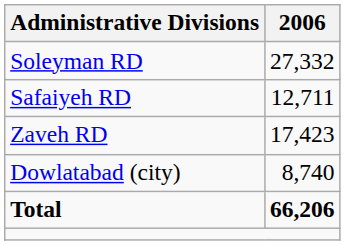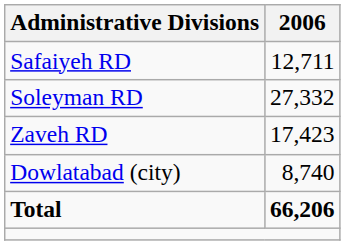 <table class="wikitable">
 <tr>
 <th>Administrative Divisions</th>
 <th>2006</th>
 </tr>
 <tr>
+<td><a href='#'>Safaiyeh RD</a></td>
+<td style="text-align: right;">12,711</td>
+</tr>
+<tr>
 <td><a href='#'>Soleyman RD</a></td>
 <td style="text-align: right;">27,332</td>
-</tr>
-<tr>
-<td><a href='#'>Safaiyeh RD</a></td>
-<td style="text-align: right;">12,711</td>
 </tr>
 <tr>
 <td><a href='#'>Zaveh RD</a></td>
 <td style="text-align: right;">17,423</td>
 </tr>
 <tr>
 <td><a href='#'>Dowlatabad</a> (city)</td>
 <td style="text-align: right;">8,740</td>
 </tr>
 <tr>
 <td><strong>Total</strong></td>
 <td style="text-align: right;"><strong>66,206</strong></td>
 </tr>
 <tr>
 <td colspan=2></td>
 </tr>
 </table>
